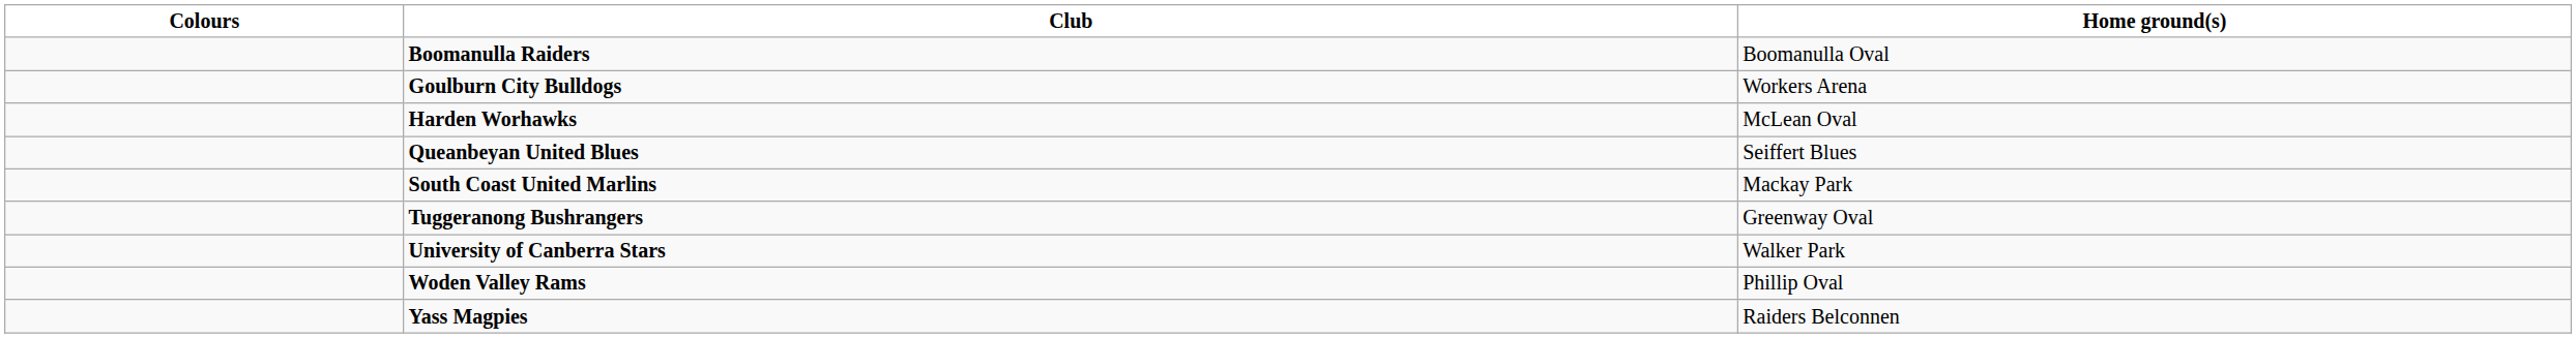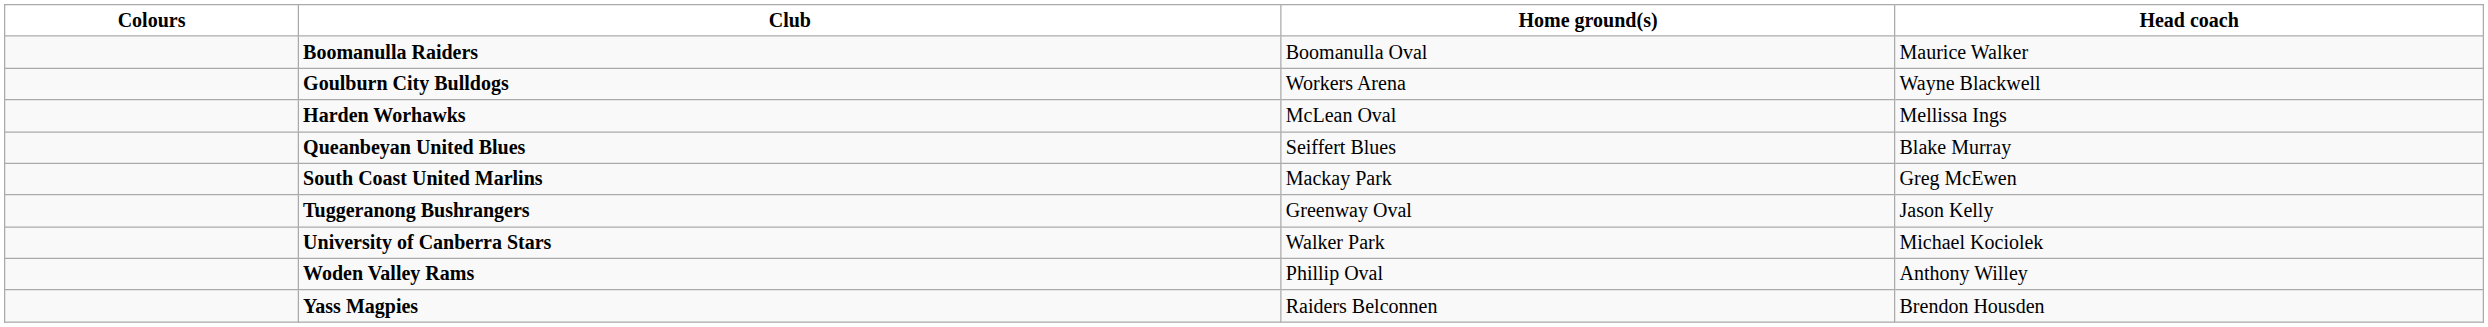 <table class="wikitable" style="width:100%; text-align:left">
 <tr>
 <th style="background:white">Colours</th>
 <th style="background:white">Club</th>
 <th style="background:white">Home ground(s)</th>
+<th style="background:white">Head coach</th>
 </tr>
 <tr>
 <td></td>
 <td><strong>Boomanulla Raiders</strong></td>
 <td>Boomanulla Oval</td>
+<td>Maurice Walker</td>
 </tr>
 <tr>
 <td></td>
 <td><strong>Goulburn City Bulldogs</strong></td>
 <td>Workers Arena</td>
+<td>Wayne Blackwell</td>
 </tr>
 <tr>
 <td></td>
 <td><strong>Harden Worhawks</strong></td>
 <td>McLean Oval</td>
+<td>Mellissa Ings</td>
 </tr>
 <tr>
 <td></td>
 <td><strong>Queanbeyan United Blues</strong></td>
 <td>Seiffert Blues</td>
+<td>Blake Murray</td>
 </tr>
 <tr>
 <td></td>
 <td><strong>South Coast United Marlins</strong></td>
 <td>Mackay Park</td>
+<td>Greg McEwen</td>
 </tr>
 <tr>
 <td></td>
 <td><strong>Tuggeranong Bushrangers</strong></td>
 <td>Greenway Oval</td>
+<td>Jason Kelly</td>
 </tr>
 <tr>
 <td></td>
 <td><strong>University of Canberra Stars</strong></td>
 <td>Walker Park</td>
+<td>Michael Kociolek</td>
 </tr>
 <tr>
 <td></td>
 <td><strong>Woden Valley Rams</strong></td>
 <td>Phillip Oval</td>
+<td>Anthony Willey</td>
 </tr>
 <tr>
 <td></td>
 <td><strong>Yass Magpies</strong></td>
 <td>Raiders Belconnen</td>
+<td>Brendon Housden</td>
 </tr>
 </table>
